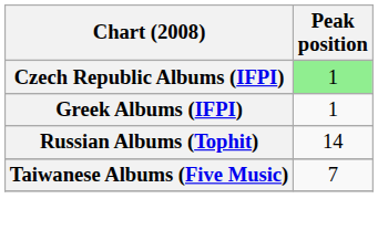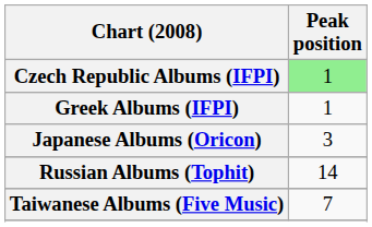 <table class="wikitable sortable plainrowheaders" style="text-align:center">
 <tr>
 <th>Chart (2008)</th>
 <th>Peak<br>position</th>
 </tr>
 <tr>
 </tr>
 <tr>
 </tr>
 <tr>
 </tr>
 <tr>
 </tr>
 <tr>
 </tr>
 <tr>
 </tr>
 <tr>
 </tr>
 <tr>
 </tr>
 <tr>
 <th scope="row">Czech Republic Albums (<a href='#'>IFPI</a>)</th>
 <td style="background: lightgreen;">1</td>
 </tr>
 <tr>
 </tr>
 <tr>
 </tr>
 <tr>
 </tr>
 <tr>
 </tr>
 <tr>
 </tr>
 <tr>
 <th scope="row">Greek Albums (<a href='#'>IFPI</a>)</th>
 <td>1</td>
 </tr>
 <tr>
 </tr>
 <tr>
 </tr>
 <tr>
 </tr>
 <tr>
+<th scope="row">Japanese Albums (<a href='#'>Oricon</a>)</th>
+<td>3</td>
+</tr>
+<tr>
 </tr>
 <tr>
 </tr>
 <tr>
 </tr>
 <tr>
 </tr>
 <tr>
 </tr>
 <tr>
 <th scope="row">Russian Albums (<a href='#'>Tophit</a>)</th>
 <td style="text-align:center;">14</td>
 </tr>
 <tr>
 </tr>
 <tr>
 </tr>
 <tr>
 </tr>
 <tr>
 </tr>
 <tr>
 <th scope="row">Taiwanese Albums (<a href='#'>Five Music</a>)</th>
 <td>7</td>
 </tr>
 <tr>
 </tr>
 <tr>
 </tr>
 <tr>
 </tr>
 <tr>
 </tr>
 <tr>
 </tr>
 <tr>
 </tr>
 </table>
